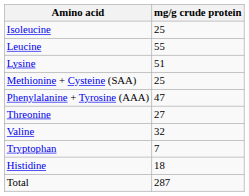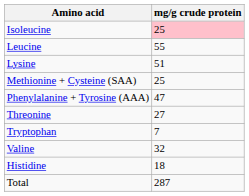 <table class="wikitable">
 <tr>
 <th>Amino acid</th>
 <th>mg/g crude protein</th>
 </tr>
 <tr>
 <td><a href='#'>Isoleucine</a></td>
-<td>25</td>
+<td style="background: pink;">25</td>
 </tr>
 <tr>
 <td><a href='#'>Leucine</a></td>
 <td>55</td>
 </tr>
 <tr>
 <td><a href='#'>Lysine</a></td>
 <td>51</td>
 </tr>
 <tr>
 <td><a href='#'>Methionine</a> + <a href='#'>Cysteine</a> (SAA)</td>
 <td>25</td>
 </tr>
 <tr>
 <td><a href='#'>Phenylalanine</a> + <a href='#'>Tyrosine</a> (AAA)</td>
 <td>47</td>
 </tr>
 <tr>
 <td><a href='#'>Threonine</a></td>
 <td>27</td>
 </tr>
 <tr>
+<td><a href='#'>Tryptophan</a></td>
+<td>7</td>
+</tr>
+<tr>
 <td><a href='#'>Valine</a></td>
 <td>32</td>
-</tr>
-<tr>
-<td><a href='#'>Tryptophan</a></td>
-<td>7</td>
 </tr>
 <tr>
 <td><a href='#'>Histidine</a></td>
 <td>18</td>
 </tr>
 <tr>
 <td>Total</td>
 <td>287</td>
 </tr>
 </table>
